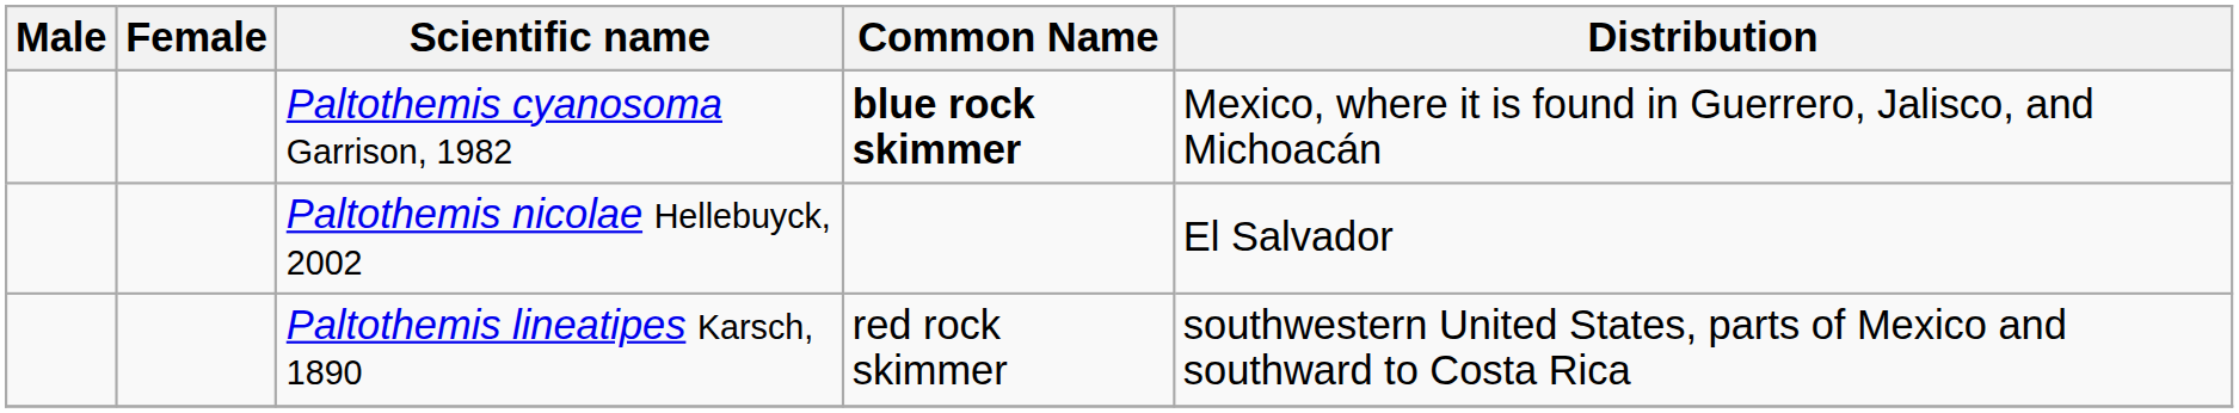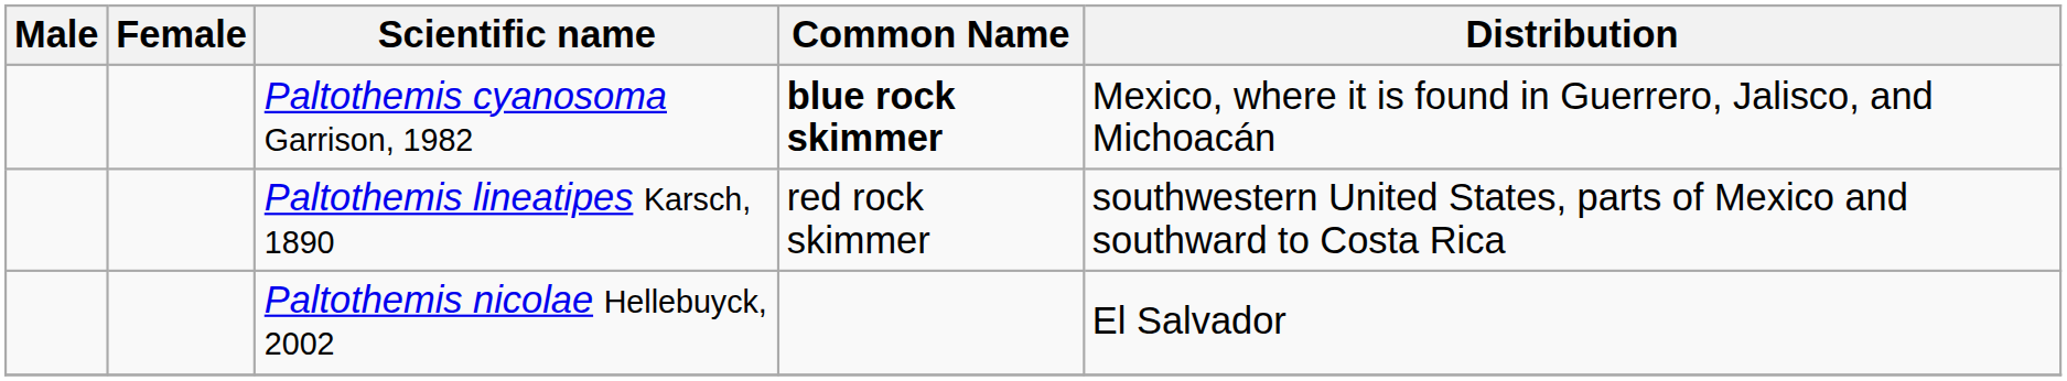 <table class="wikitable">
 <tr>
 <th>Male</th>
 <th>Female</th>
 <th>Scientific name</th>
 <th>Common Name</th>
 <th>Distribution</th>
 </tr>
 <tr>
 <td></td>
 <td></td>
 <td><em><a href='#'>Paltothemis cyanosoma</a></em> <small>Garrison, 1982</small></td>
 <td><strong>blue rock skimmer</strong></td>
 <td>Mexico, where it is found in Guerrero, Jalisco, and Michoacán</td>
 </tr>
 <tr>
 <td></td>
 <td></td>
+<td><em><a href='#'>Paltothemis lineatipes</a></em> <small>Karsch, 1890</small></td>
+<td>red rock skimmer</td>
+<td>southwestern United States, parts of Mexico and southward to Costa Rica</td>
+</tr>
+<tr>
+<td></td>
+<td></td>
 <td><em><a href='#'>Paltothemis nicolae</a></em> <small>Hellebuyck, 2002</small></td>
 <td></td>
 <td>El Salvador</td>
 </tr>
 <tr>
-<td></td>
-<td></td>
-<td><em><a href='#'>Paltothemis lineatipes</a></em> <small>Karsch, 1890</small></td>
-<td>red rock skimmer</td>
-<td>southwestern United States, parts of Mexico and southward to Costa Rica</td>
-</tr>
-<tr>
 </tr>
 </table>
